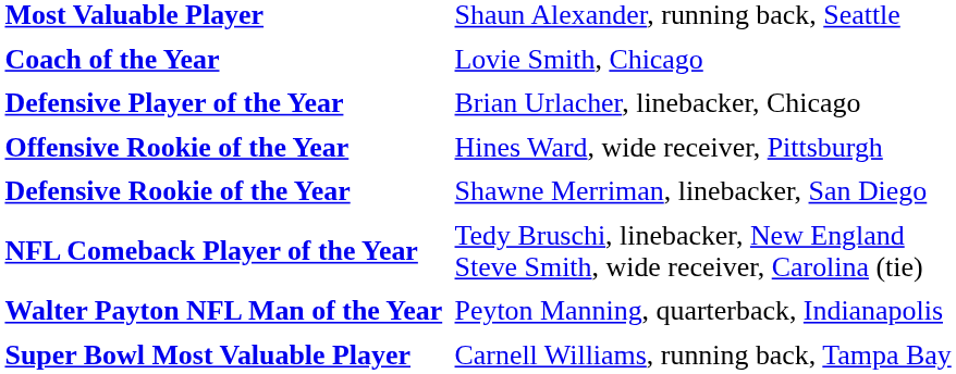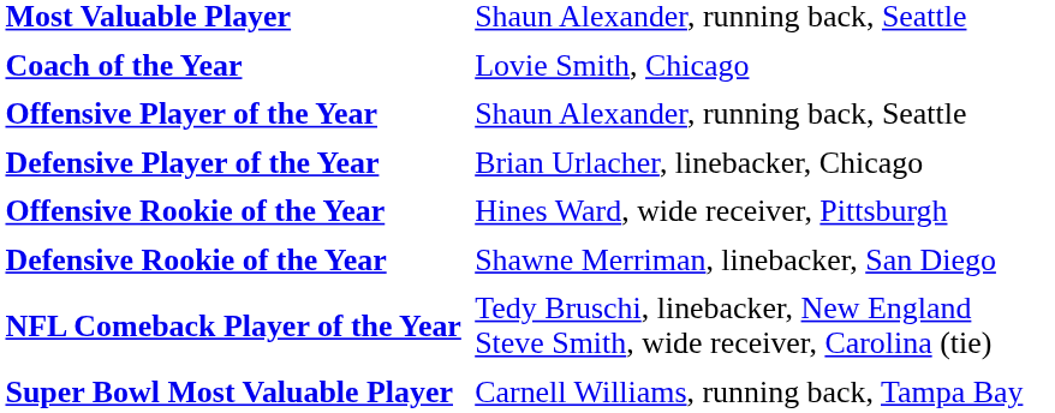 <table cellpadding="3" cellspacing="1">
 <tr>
 <td><strong><a href='#'>Most Valuable Player</a></strong></td>
 <td><a href='#'>Shaun Alexander</a>, running back, <a href='#'>Seattle</a></td>
 </tr>
 <tr>
 <td><strong><a href='#'>Coach of the Year</a></strong></td>
 <td><a href='#'>Lovie Smith</a>, <a href='#'>Chicago</a></td>
+</tr>
+<tr>
+<td><strong><a href='#'>Offensive Player of the Year</a></strong></td>
+<td><a href='#'>Shaun Alexander</a>, running back, Seattle</td>
 </tr>
 <tr>
 <td><strong><a href='#'>Defensive Player of the Year</a></strong></td>
 <td><a href='#'>Brian Urlacher</a>, linebacker, Chicago</td>
 </tr>
 <tr>
 <td><strong><a href='#'>Offensive Rookie of the Year</a></strong></td>
 <td><a href='#'>Hines Ward</a>, wide receiver, <a href='#'>Pittsburgh</a></td>
 </tr>
 <tr>
 <td><strong><a href='#'>Defensive Rookie of the Year</a></strong></td>
 <td><a href='#'>Shawne Merriman</a>, linebacker, <a href='#'>San Diego</a></td>
 </tr>
 <tr>
 <td><strong><a href='#'>NFL Comeback Player of the Year</a></strong></td>
 <td><a href='#'>Tedy Bruschi</a>, linebacker, <a href='#'>New England</a><br><a href='#'>Steve Smith</a>, wide receiver, <a href='#'>Carolina</a> (tie)</td>
 </tr>
 <tr>
-<td><strong><a href='#'>Walter Payton NFL Man of the Year</a></strong></td>
-<td><a href='#'>Peyton Manning</a>, quarterback, <a href='#'>Indianapolis</a></td>
-</tr>
-<tr>
 <td><strong><a href='#'>Super Bowl Most Valuable Player</a></strong></td>
 <td><a href='#'>Carnell Williams</a>, running back, <a href='#'>Tampa Bay</a></td>
 </tr>
 </table>
